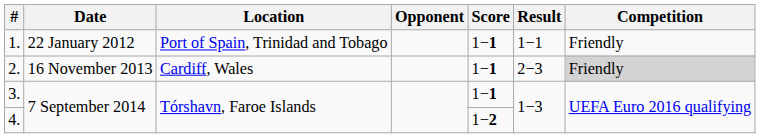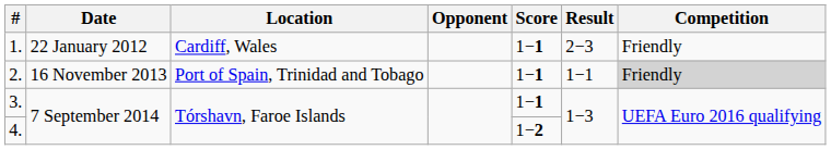 <table class="wikitable">
 <tr>
 <th>#</th>
 <th>Date</th>
 <th>Location</th>
 <th>Opponent</th>
 <th>Score</th>
 <th>Result</th>
 <th>Competition</th>
 </tr>
 <tr>
 <td>1.</td>
 <td>22 January 2012</td>
-<td><a href='#'>Port of Spain</a>, Trinidad and Tobago</td>
+<td><a href='#'>Cardiff</a>, Wales</td>
 <td></td>
 <td>1−<strong>1</strong></td>
-<td>1−1</td>
+<td>2−3</td>
 <td>Friendly</td>
 </tr>
 <tr>
 <td>2.</td>
 <td>16 November 2013</td>
-<td><a href='#'>Cardiff</a>, Wales</td>
+<td><a href='#'>Port of Spain</a>, Trinidad and Tobago</td>
 <td></td>
 <td>1−<strong>1</strong></td>
-<td>2−3</td>
+<td>1−1</td>
 <td style="background: lightgrey;">Friendly</td>
 </tr>
 <tr>
 <td>3.</td>
 <td rowspan=2>7 September 2014</td>
 <td rowspan=2><a href='#'>Tórshavn</a>, Faroe Islands</td>
 <td rowspan=2></td>
 <td>1−<strong>1</strong></td>
 <td rowspan=2>1−3</td>
 <td rowspan=2><a href='#'>UEFA Euro 2016 qualifying</a></td>
 </tr>
 <tr>
 <td>4.</td>
 <td>1−<strong>2</strong></td>
 </tr>
 </table>
